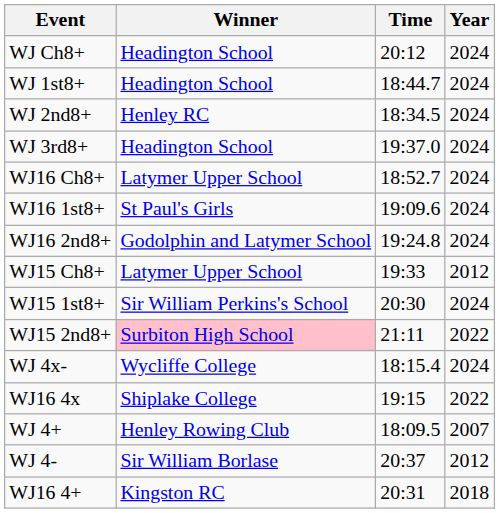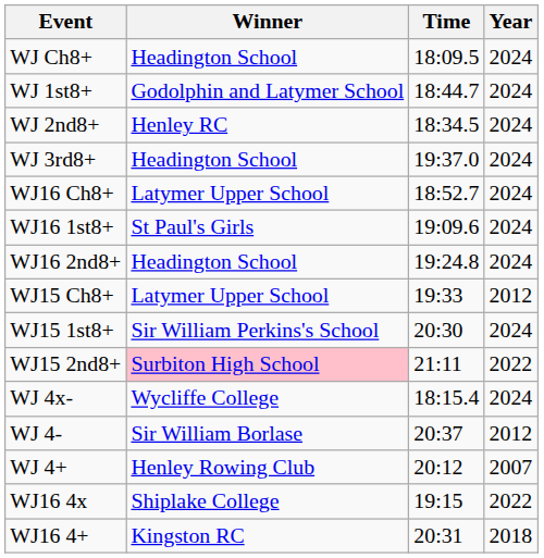 <table class="wikitable">
 <tr>
 <th>Event</th>
 <th>Winner</th>
 <th>Time</th>
 <th>Year</th>
 </tr>
 <tr>
 <td>WJ Ch8+</td>
 <td><a href='#'>Headington School</a>  </td>
-<td>20:12</td>
+<td>18:09.5</td>
 <td>2024</td>
 </tr>
 <tr>
 <td>WJ 1st8+</td>
-<td><a href='#'>Headington School</a>  </td>
+<td><a href='#'>Godolphin and Latymer School</a></td>
 <td>18:44.7</td>
 <td>2024</td>
 </tr>
 <tr>
 <td>WJ 2nd8+</td>
 <td><a href='#'>Henley RC</a> </td>
 <td>18:34.5</td>
 <td>2024</td>
 </tr>
 <tr>
 <td>WJ 3rd8+</td>
 <td><a href='#'>Headington School</a>  </td>
 <td>19:37.0</td>
 <td>2024</td>
 </tr>
 <tr>
 <td>WJ16 Ch8+</td>
 <td><a href='#'>Latymer Upper School</a>  </td>
 <td>18:52.7</td>
 <td>2024</td>
 </tr>
 <tr>
 <td>WJ16 1st8+</td>
 <td><a href='#'>St Paul's Girls</a> </td>
 <td>19:09.6</td>
 <td>2024</td>
 </tr>
 <tr>
 <td>WJ16 2nd8+</td>
-<td><a href='#'>Godolphin and Latymer School</a></td>
+<td><a href='#'>Headington School</a>  </td>
 <td>19:24.8</td>
 <td>2024</td>
 </tr>
 <tr>
 <td>WJ15 Ch8+</td>
 <td><a href='#'>Latymer Upper School</a> </td>
 <td>19:33</td>
 <td>2012</td>
 </tr>
 <tr>
 <td>WJ15 1st8+</td>
 <td><a href='#'>Sir William Perkins's School</a> </td>
 <td>20:30</td>
 <td>2024</td>
 </tr>
 <tr>
 <td>WJ15 2nd8+</td>
 <td style="background: pink;"><a href='#'>Surbiton High School</a> </td>
 <td>21:11</td>
 <td>2022</td>
 </tr>
 <tr>
 <td>WJ 4x-</td>
 <td><a href='#'>Wycliffe College</a></td>
 <td>18:15.4</td>
 <td>2024</td>
 </tr>
 <tr>
+<td>WJ 4-</td>
+<td><a href='#'>Sir William Borlase</a> </td>
+<td>20:37</td>
+<td>2012</td>
+</tr>
+<tr>
+<td>WJ 4+</td>
+<td><a href='#'>Henley Rowing Club</a> </td>
+<td>20:12</td>
+<td>2007</td>
+</tr>
+<tr>
 <td>WJ16 4x</td>
 <td><a href='#'>Shiplake College</a></td>
 <td>19:15</td>
 <td>2022</td>
-</tr>
-<tr>
-<td>WJ 4+</td>
-<td><a href='#'>Henley Rowing Club</a> </td>
-<td>18:09.5</td>
-<td>2007</td>
-</tr>
-<tr>
-<td>WJ 4-</td>
-<td><a href='#'>Sir William Borlase</a> </td>
-<td>20:37</td>
-<td>2012</td>
 </tr>
 <tr>
 <td>WJ16 4+</td>
 <td><a href='#'>Kingston RC</a> </td>
 <td>20:31</td>
 <td>2018</td>
 </tr>
 </table>
